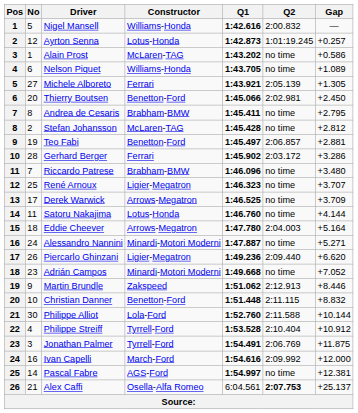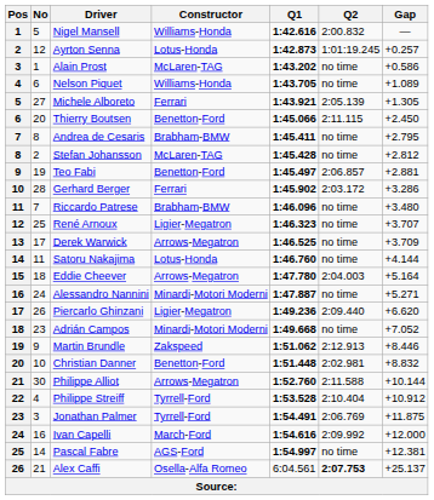 <table class="wikitable sortable" style="font-size: 95%;">
 <tr>
 <th>Pos</th>
 <th>No</th>
 <th>Driver</th>
 <th>Constructor</th>
 <th>Q1</th>
 <th>Q2</th>
 <th>Gap</th>
 </tr>
 <tr>
 <th>1</th>
 <td>5</td>
 <td> <a href='#'>Nigel Mansell</a></td>
 <td><a href='#'>Williams</a>-<a href='#'>Honda</a></td>
 <td><strong>1:42.616</strong></td>
 <td>2:00.832</td>
 <td align="center">—</td>
 </tr>
 <tr>
 <th>2</th>
 <td>12</td>
 <td> <a href='#'>Ayrton Senna</a></td>
 <td><a href='#'>Lotus</a>-<a href='#'>Honda</a></td>
 <td><strong>1:42.873</strong></td>
 <td>1:01:19.245</td>
 <td>+0.257</td>
 </tr>
 <tr>
 <th>3</th>
 <td>1</td>
 <td> <a href='#'>Alain Prost</a></td>
 <td><a href='#'>McLaren</a>-<a href='#'>TAG</a></td>
 <td><strong>1:43.202</strong></td>
 <td>no time</td>
 <td>+0.586</td>
 </tr>
 <tr>
 <th>4</th>
 <td>6</td>
 <td> <a href='#'>Nelson Piquet</a></td>
 <td><a href='#'>Williams</a>-<a href='#'>Honda</a></td>
 <td><strong>1:43.705</strong></td>
 <td>no time</td>
 <td>+1.089</td>
 </tr>
 <tr>
 <th>5</th>
 <td>27</td>
 <td> <a href='#'>Michele Alboreto</a></td>
 <td><a href='#'>Ferrari</a></td>
 <td><strong>1:43.921</strong></td>
 <td>2:05.139</td>
 <td>+1.305</td>
 </tr>
 <tr>
 <th>6</th>
 <td>20</td>
 <td> <a href='#'>Thierry Boutsen</a></td>
 <td><a href='#'>Benetton</a>-<a href='#'>Ford</a></td>
 <td><strong>1:45.066</strong></td>
-<td>2:02.981</td>
+<td>2:11.115</td>
 <td>+2.450</td>
 </tr>
 <tr>
 <th>7</th>
 <td>8</td>
 <td> <a href='#'>Andrea de Cesaris</a></td>
 <td><a href='#'>Brabham</a>-<a href='#'>BMW</a></td>
 <td><strong>1:45.411</strong></td>
 <td>no time</td>
 <td>+2.795</td>
 </tr>
 <tr>
 <th>8</th>
 <td>2</td>
 <td> <a href='#'>Stefan Johansson</a></td>
 <td><a href='#'>McLaren</a>-<a href='#'>TAG</a></td>
 <td><strong>1:45.428</strong></td>
 <td>no time</td>
 <td>+2.812</td>
 </tr>
 <tr>
 <th>9</th>
 <td>19</td>
 <td> <a href='#'>Teo Fabi</a></td>
 <td><a href='#'>Benetton</a>-<a href='#'>Ford</a></td>
 <td><strong>1:45.497</strong></td>
 <td>2:06.857</td>
 <td>+2.881</td>
 </tr>
 <tr>
 <th>10</th>
 <td>28</td>
 <td> <a href='#'>Gerhard Berger</a></td>
 <td><a href='#'>Ferrari</a></td>
 <td><strong>1:45.902</strong></td>
 <td>2:03.172</td>
 <td>+3.286</td>
 </tr>
 <tr>
 <th>11</th>
 <td>7</td>
 <td> <a href='#'>Riccardo Patrese</a></td>
 <td><a href='#'>Brabham</a>-<a href='#'>BMW</a></td>
 <td><strong>1:46.096</strong></td>
 <td>no time</td>
 <td>+3.480</td>
 </tr>
 <tr>
 <th>12</th>
 <td>25</td>
 <td> <a href='#'>René Arnoux</a></td>
 <td><a href='#'>Ligier</a>-<a href='#'>Megatron</a></td>
 <td><strong>1:46.323</strong></td>
 <td>no time</td>
 <td>+3.707</td>
 </tr>
 <tr>
 <th>13</th>
 <td>17</td>
 <td> <a href='#'>Derek Warwick</a></td>
 <td><a href='#'>Arrows</a>-<a href='#'>Megatron</a></td>
 <td><strong>1:46.525</strong></td>
 <td>no time</td>
 <td>+3.709</td>
 </tr>
 <tr>
 <th>14</th>
 <td>11</td>
 <td> <a href='#'>Satoru Nakajima</a></td>
 <td><a href='#'>Lotus</a>-<a href='#'>Honda</a></td>
 <td><strong>1:46.760</strong></td>
 <td>no time</td>
 <td>+4.144</td>
 </tr>
 <tr>
 <th>15</th>
 <td>18</td>
 <td> <a href='#'>Eddie Cheever</a></td>
 <td><a href='#'>Arrows</a>-<a href='#'>Megatron</a></td>
 <td><strong>1:47.780</strong></td>
 <td>2:04.003</td>
 <td>+5.164</td>
 </tr>
 <tr>
 <th>16</th>
 <td>24</td>
 <td> <a href='#'>Alessandro Nannini</a></td>
 <td><a href='#'>Minardi</a>-<a href='#'>Motori Moderni</a></td>
 <td><strong>1:47.887</strong></td>
 <td>no time</td>
 <td>+5.271</td>
 </tr>
 <tr>
 <th>17</th>
 <td>26</td>
 <td> <a href='#'>Piercarlo Ghinzani</a></td>
 <td><a href='#'>Ligier</a>-<a href='#'>Megatron</a></td>
 <td><strong>1:49.236</strong></td>
 <td>2:09.440</td>
 <td>+6.620</td>
 </tr>
 <tr>
 <th>18</th>
 <td>23</td>
 <td> <a href='#'>Adrián Campos</a></td>
 <td><a href='#'>Minardi</a>-<a href='#'>Motori Moderni</a></td>
 <td><strong>1:49.668</strong></td>
 <td>no time</td>
 <td>+7.052</td>
 </tr>
 <tr>
 <th>19</th>
 <td>9</td>
 <td> <a href='#'>Martin Brundle</a></td>
 <td><a href='#'>Zakspeed</a></td>
 <td><strong>1:51.062</strong></td>
 <td>2:12.913</td>
 <td>+8.446</td>
 </tr>
 <tr>
 <th>20</th>
 <td>10</td>
 <td> <a href='#'>Christian Danner</a></td>
 <td><a href='#'>Benetton</a>-<a href='#'>Ford</a></td>
 <td><strong>1:51.448</strong></td>
-<td>2:11.115</td>
+<td>2:02.981</td>
 <td>+8.832</td>
 </tr>
 <tr>
 <th>21</th>
 <td>30</td>
 <td> <a href='#'>Philippe Alliot</a></td>
-<td><a href='#'>Lola</a>-<a href='#'>Ford</a></td>
+<td><a href='#'>Arrows</a>-<a href='#'>Megatron</a></td>
 <td><strong>1:52.760</strong></td>
 <td>2:11.588</td>
 <td>+10.144</td>
 </tr>
 <tr>
 <th>22</th>
 <td>4</td>
 <td> <a href='#'>Philippe Streiff</a></td>
 <td><a href='#'>Tyrrell</a>-<a href='#'>Ford</a></td>
 <td><strong>1:53.528</strong></td>
 <td>2:10.404</td>
 <td>+10.912</td>
 </tr>
 <tr>
 <th>23</th>
 <td>3</td>
 <td> <a href='#'>Jonathan Palmer</a></td>
 <td><a href='#'>Tyrrell</a>-<a href='#'>Ford</a></td>
 <td><strong>1:54.491</strong></td>
 <td>2:06.769</td>
 <td>+11.875</td>
 </tr>
 <tr>
 <th>24</th>
 <td>16</td>
 <td> <a href='#'>Ivan Capelli</a></td>
 <td><a href='#'>March</a>-<a href='#'>Ford</a></td>
 <td><strong>1:54.616</strong></td>
 <td>2:09.992</td>
 <td>+12.000</td>
 </tr>
 <tr>
 <th>25</th>
 <td>14</td>
 <td> <a href='#'>Pascal Fabre</a></td>
 <td><a href='#'>AGS</a>-<a href='#'>Ford</a></td>
 <td><strong>1:54.997</strong></td>
 <td>no time</td>
 <td>+12.381</td>
 </tr>
 <tr>
 <th>26</th>
 <td>21</td>
 <td> <a href='#'>Alex Caffi</a></td>
 <td><a href='#'>Osella</a>-<a href='#'>Alfa Romeo</a></td>
 <td>6:04.561</td>
 <td><strong>2:07.753</strong></td>
 <td>+25.137</td>
 </tr>
 <tr>
 <th colspan="8">Source:</th>
 </tr>
 </table>
